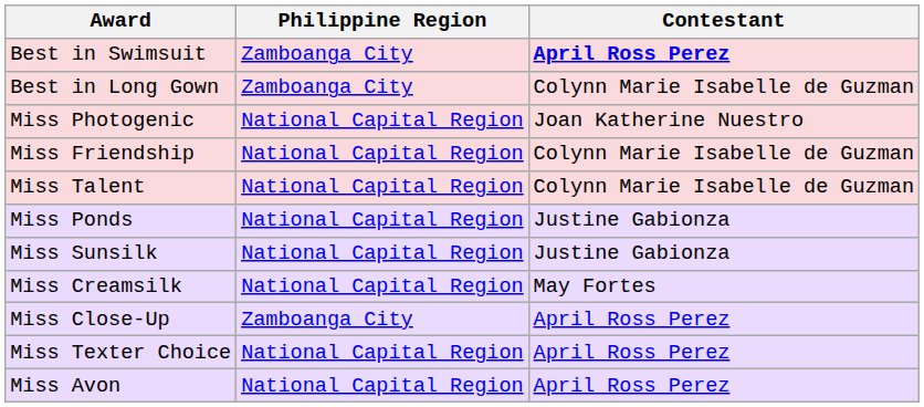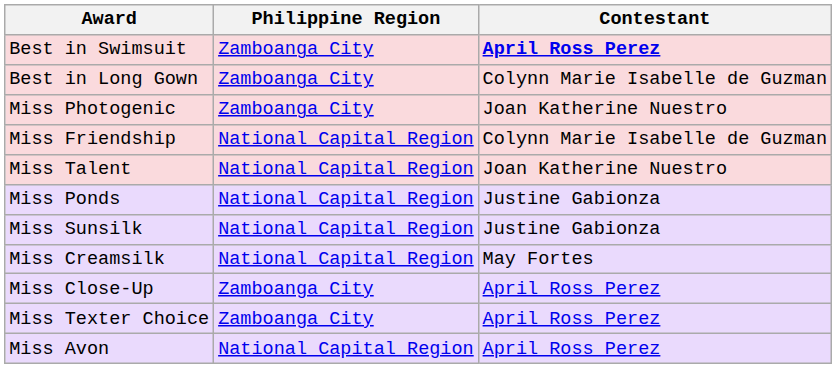 <table class="wikitable sortable" style="font-size: 95%;">
 <tr>
 <th>Award</th>
 <th>Philippine Region</th>
 <th>Contestant</th>
 </tr>
 <tr>
 <td style="background-color:#FADADD;">Best in Swimsuit</td>
 <td style="background-color:#FADADD;"><a href='#'>Zamboanga City</a></td>
 <td style="background-color:#FADADD;"><strong><a href='#'>April Ross Perez</a></strong></td>
 </tr>
 <tr>
 <td style="background-color:#FADADD;">Best in Long Gown</td>
 <td style="background-color:#FADADD;"><a href='#'>Zamboanga City</a></td>
 <td style="background-color:#FADADD;">Colynn Marie Isabelle de Guzman</td>
 </tr>
 <tr>
 <td style="background-color:#FADADD;">Miss Photogenic</td>
-<td style="background-color:#FADADD;"><a href='#'>National Capital Region</a></td>
+<td style="background-color:#FADADD;"><a href='#'>Zamboanga City</a></td>
 <td style="background-color:#FADADD;">Joan Katherine Nuestro</td>
 </tr>
 <tr>
 <td style="background-color:#FADADD;">Miss Friendship</td>
 <td style="background-color:#FADADD;"><a href='#'>National Capital Region</a></td>
 <td style="background-color:#FADADD;">Colynn Marie Isabelle de Guzman</td>
 </tr>
 <tr>
 <td style="background-color:#FADADD;">Miss Talent</td>
 <td style="background-color:#FADADD;"><a href='#'>National Capital Region</a></td>
-<td style="background-color:#FADADD;">Colynn Marie Isabelle de Guzman</td>
+<td style="background-color:#FADADD;">Joan Katherine Nuestro</td>
 </tr>
 <tr>
 <td style="background-color:#eadafd;">Miss Ponds</td>
 <td style="background-color:#eadafd;"><a href='#'>National Capital Region</a></td>
 <td style="background-color:#eadafd;">Justine Gabionza</td>
 </tr>
 <tr>
 <td style="background-color:#eadafd;">Miss Sunsilk</td>
 <td style="background-color:#eadafd;"><a href='#'>National Capital Region</a></td>
 <td style="background-color:#eadafd;">Justine Gabionza</td>
 </tr>
 <tr>
 <td style="background-color:#eadafd;">Miss Creamsilk</td>
 <td style="background-color:#eadafd;"><a href='#'>National Capital Region</a></td>
 <td style="background-color:#eadafd;">May Fortes</td>
 </tr>
 <tr>
 <td style="background-color:#eadafd;">Miss Close-Up</td>
 <td style="background-color:#eadafd;"><a href='#'>Zamboanga City</a></td>
 <td style="background-color:#eadafd;"><a href='#'>April Ross Perez</a></td>
 </tr>
 <tr>
 <td style="background-color:#eadafd;">Miss Texter Choice</td>
-<td style="background-color:#eadafd;"><a href='#'>National Capital Region</a></td>
+<td style="background-color:#eadafd;"><a href='#'>Zamboanga City</a></td>
 <td style="background-color:#eadafd;"><a href='#'>April Ross Perez</a></td>
 </tr>
 <tr>
 <td style="background-color:#eadafd;">Miss Avon</td>
 <td style="background-color:#eadafd;"><a href='#'>National Capital Region</a></td>
 <td style="background-color:#eadafd;"><a href='#'>April Ross Perez</a></td>
 </tr>
 </table>
